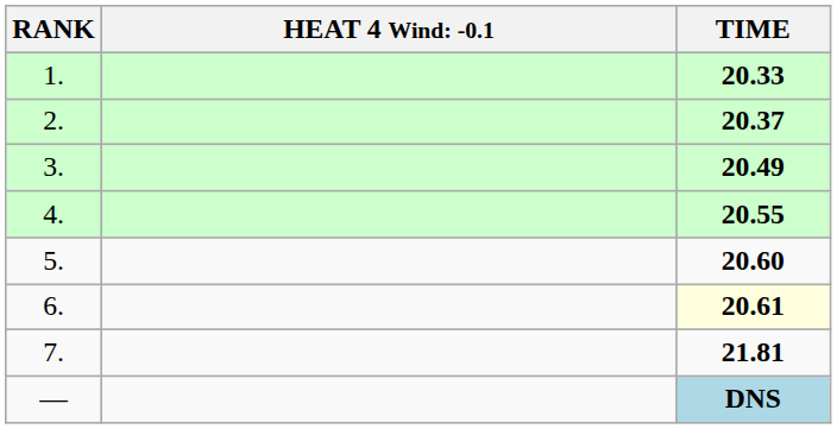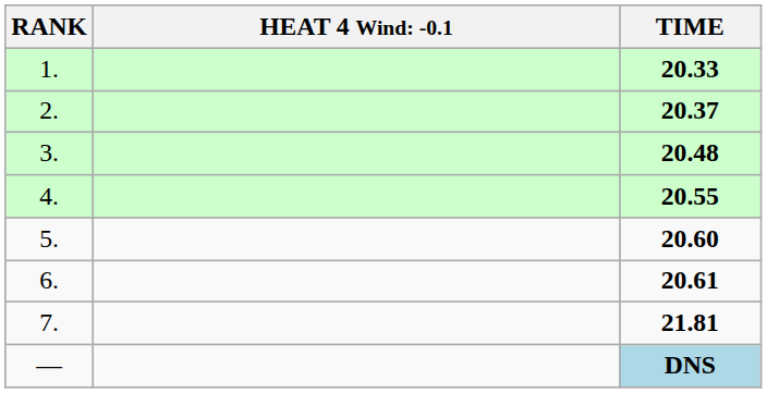 <table class="wikitable" style="border-collapse: collapse; font-size: 90%;">
 <tr>
 <th>RANK</th>
 <th style="width: 20em">HEAT 4 <small>Wind: -0.1</small></th>
 <th style="width: 5em">TIME</th>
 </tr>
 <tr style="background:#ccffcc;">
 <td align="center">1.</td>
 <td></td>
 <td align="center"><strong>20.33</strong></td>
 </tr>
 <tr style="background:#ccffcc;">
 <td align="center">2.</td>
 <td></td>
 <td align="center"><strong>20.37</strong></td>
 </tr>
 <tr style="background:#ccffcc;">
 <td align="center">3.</td>
 <td></td>
-<td align="center"><strong>20.49</strong></td>
+<td align="center"><strong>20.48</strong></td>
 </tr>
 <tr style="background:#ccffcc;">
 <td align="center">4.</td>
 <td></td>
 <td align="center"><strong>20.55</strong></td>
 </tr>
 <tr>
 <td align="center">5.</td>
 <td></td>
 <td align="center"><strong>20.60</strong></td>
 </tr>
 <tr>
 <td align="center">6.</td>
 <td></td>
-<td align="center" style="background: lightyellow;"><strong>20.61</strong></td>
+<td align="center"><strong>20.61</strong></td>
 </tr>
 <tr>
 <td align="center">7.</td>
 <td></td>
 <td align="center"><strong>21.81</strong></td>
 </tr>
 <tr>
 <td align="center">—</td>
 <td></td>
 <td align="center" style="background: lightblue;"><strong>DNS</strong></td>
 </tr>
 </table>
